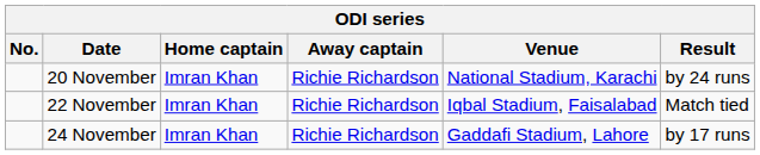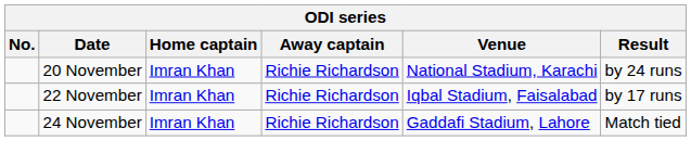 <table class="wikitable">
 <tr>
 <th colspan="9">ODI series</th>
 </tr>
 <tr>
 <th>No.</th>
 <th>Date</th>
 <th>Home captain</th>
 <th>Away captain</th>
 <th>Venue</th>
 <th>Result</th>
 </tr>
 <tr>
 <td></td>
 <td>20 November</td>
 <td><a href='#'>Imran Khan</a></td>
 <td><a href='#'>Richie Richardson</a></td>
 <td><a href='#'>National Stadium, Karachi</a></td>
 <td> by 24 runs</td>
 </tr>
 <tr>
 <td></td>
 <td>22 November</td>
 <td><a href='#'>Imran Khan</a></td>
 <td><a href='#'>Richie Richardson</a></td>
 <td><a href='#'>Iqbal Stadium</a>, <a href='#'>Faisalabad</a></td>
-<td>Match tied</td>
+<td> by 17 runs</td>
 </tr>
 <tr>
 <td></td>
 <td>24 November</td>
 <td><a href='#'>Imran Khan</a></td>
 <td><a href='#'>Richie Richardson</a></td>
 <td><a href='#'>Gaddafi Stadium</a>, <a href='#'>Lahore</a></td>
-<td> by 17 runs</td>
+<td>Match tied</td>
 </tr>
 </table>
